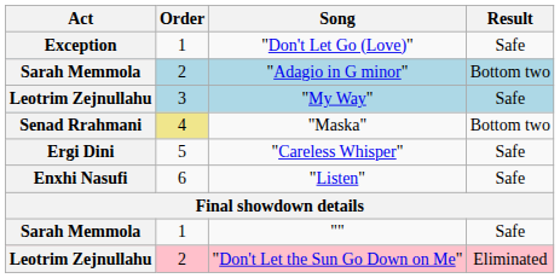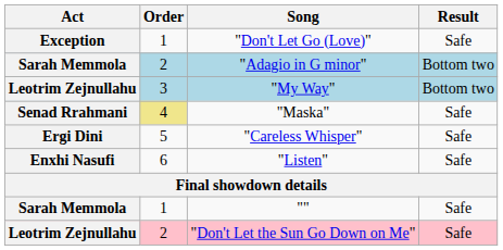 <table class="wikitable plainrowheaders" style="text-align:center;">
 <tr>
 <th scope="col">Act</th>
 <th scope="col">Order</th>
 <th scope="col">Song</th>
 <th scope="col">Result</th>
 </tr>
 <tr>
 <th scope="row">Exception</th>
 <td>1</td>
 <td>"<a href='#'>Don't Let Go (Love)</a>"</td>
 <td>Safe</td>
 </tr>
 <tr style="background:lightblue;">
 <th scope="row">Sarah Memmola</th>
 <td>2</td>
 <td>"<a href='#'>Adagio in G minor</a>"</td>
 <td>Bottom two</td>
 </tr>
 <tr style="background:lightblue;">
 <th scope="row">Leotrim Zejnullahu</th>
 <td>3</td>
 <td>"<a href='#'>My Way</a>"</td>
-<td>Safe</td>
+<td>Bottom two</td>
 </tr>
 <tr>
 <th scope="row">Senad Rrahmani</th>
 <td style="background: khaki;">4</td>
 <td>"Maska"</td>
-<td>Bottom two</td>
+<td>Safe</td>
 </tr>
 <tr>
 <th scope="row">Ergi Dini</th>
 <td>5</td>
 <td>"<a href='#'>Careless Whisper</a>"</td>
 <td>Safe</td>
 </tr>
 <tr>
 <th scope="row">Enxhi Nasufi</th>
 <td>6</td>
 <td>"<a href='#'>Listen</a>"</td>
 <td>Safe</td>
 </tr>
 <tr>
 <th colspan="5">Final showdown details</th>
 </tr>
 <tr>
 <th scope="row">Sarah Memmola</th>
 <td>1</td>
 <td>""</td>
 <td>Safe</td>
 </tr>
 <tr style="background:pink;">
 <th scope="row">Leotrim Zejnullahu</th>
 <td>2</td>
 <td>"<a href='#'>Don't Let the Sun Go Down on Me</a>"</td>
-<td>Eliminated</td>
+<td>Safe</td>
 </tr>
 </table>
